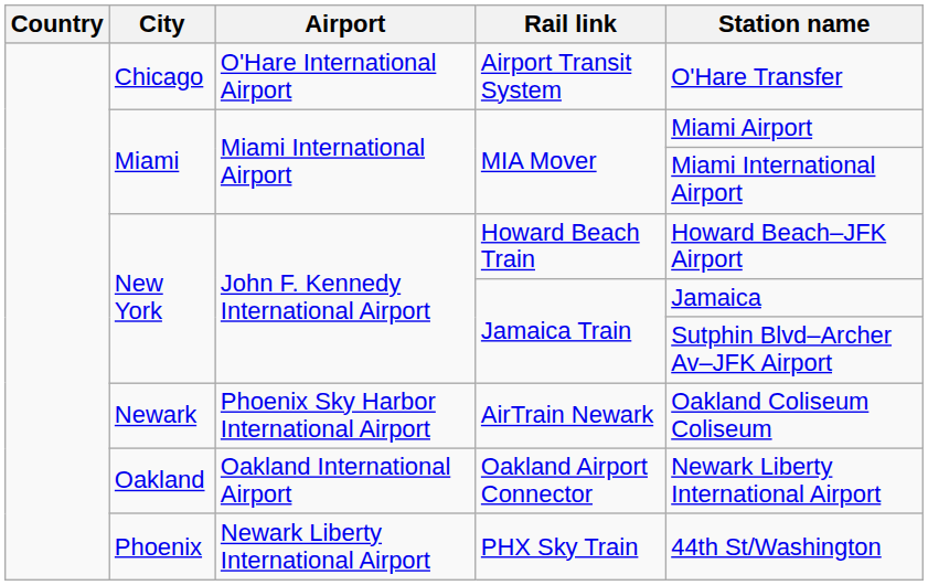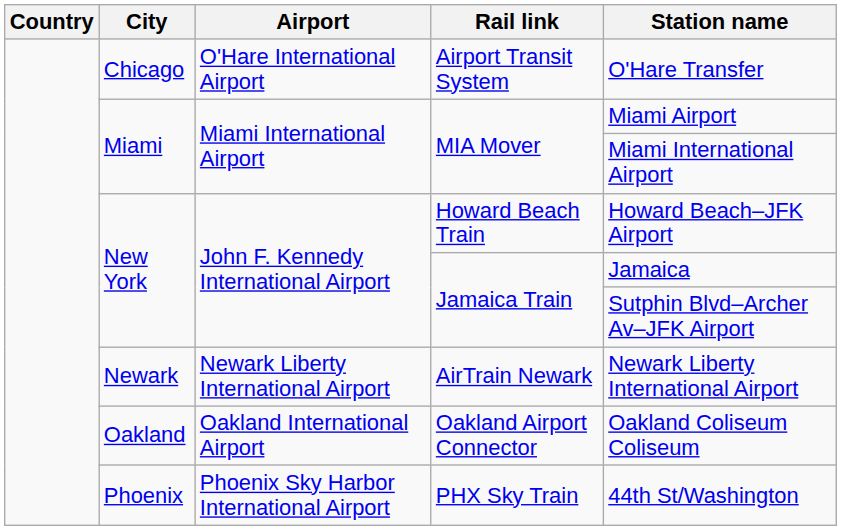 <table class="wikitable">
 <tr>
 <th>Country</th>
 <th>City</th>
 <th>Airport</th>
 <th>Rail link</th>
 <th>Station name</th>
 </tr>
 <tr>
 <td rowspan="9"></td>
 <td><a href='#'>Chicago</a></td>
 <td><a href='#'>O'Hare International Airport</a></td>
 <td><a href='#'>Airport Transit System</a></td>
 <td><a href='#'>O'Hare Transfer</a></td>
 </tr>
 <tr>
 <td rowspan="2"><a href='#'>Miami</a></td>
 <td rowspan="2"><a href='#'>Miami International Airport</a></td>
 <td rowspan="2"><a href='#'>MIA Mover</a></td>
 <td><a href='#'>Miami Airport</a></td>
 </tr>
 <tr>
 <td><a href='#'>Miami International Airport</a></td>
 </tr>
 <tr>
 <td rowspan="3"><a href='#'>New York</a></td>
 <td rowspan="3"><a href='#'>John F. Kennedy International Airport</a></td>
 <td><a href='#'>Howard Beach Train</a></td>
 <td><a href='#'>Howard Beach–JFK Airport</a></td>
 </tr>
 <tr>
 <td rowspan="2"><a href='#'>Jamaica Train</a></td>
 <td><a href='#'>Jamaica</a></td>
 </tr>
 <tr>
 <td><a href='#'>Sutphin Blvd–Archer Av–JFK Airport</a></td>
 </tr>
 <tr>
 <td><a href='#'>Newark</a></td>
-<td><a href='#'>Phoenix Sky Harbor International Airport</a></td>
+<td><a href='#'>Newark Liberty International Airport</a></td>
 <td><a href='#'>AirTrain Newark</a></td>
-<td><a href='#'>Oakland Coliseum</a><br><a href='#'>Coliseum</a></td>
+<td><a href='#'>Newark Liberty International Airport</a></td>
 </tr>
 <tr>
 <td><a href='#'>Oakland</a></td>
 <td><a href='#'>Oakland International Airport</a></td>
 <td><a href='#'>Oakland Airport Connector</a></td>
-<td><a href='#'>Newark Liberty International Airport</a></td>
+<td><a href='#'>Oakland Coliseum</a><br><a href='#'>Coliseum</a></td>
 </tr>
 <tr>
 <td><a href='#'>Phoenix</a></td>
-<td><a href='#'>Newark Liberty International Airport</a></td>
+<td><a href='#'>Phoenix Sky Harbor International Airport</a></td>
 <td><a href='#'>PHX Sky Train</a></td>
 <td><a href='#'>44th St/Washington</a></td>
 </tr>
 </table>
